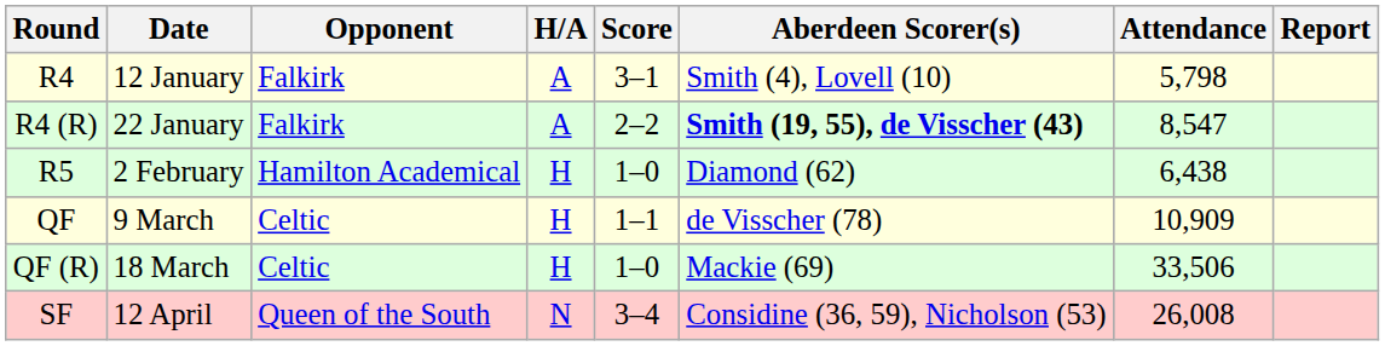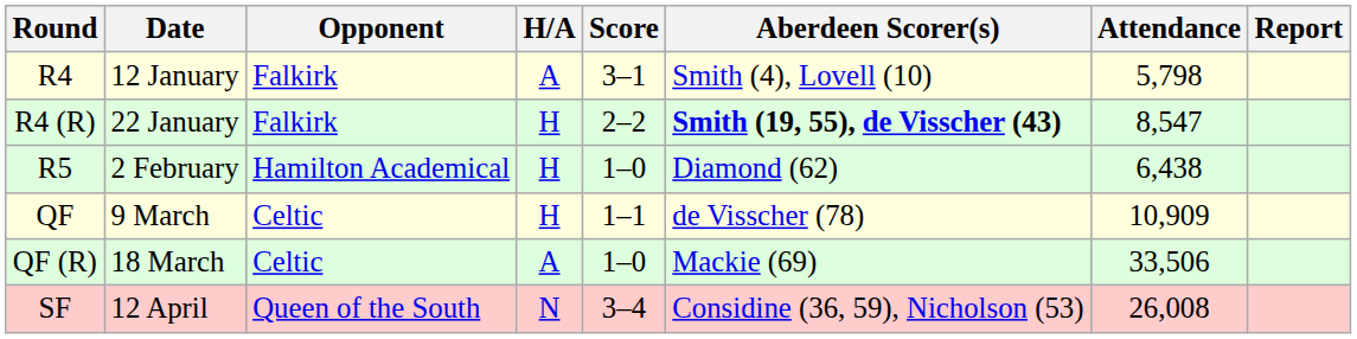 <table class="wikitable" style="text-align:center">
 <tr>
 <th>Round</th>
 <th>Date</th>
 <th>Opponent</th>
 <th>H/A</th>
 <th>Score</th>
 <th>Aberdeen Scorer(s)</th>
 <th>Attendance</th>
 <th>Report</th>
 </tr>
 <tr bgcolor=#ffffdd>
 <td>R4</td>
 <td align=left>12 January</td>
 <td align=left><a href='#'>Falkirk</a></td>
 <td><a href='#'>A</a></td>
 <td>3–1</td>
 <td align=left><a href='#'>Smith</a> (4), <a href='#'>Lovell</a> (10)</td>
 <td>5,798</td>
 <td></td>
 </tr>
 <tr bgcolor=#ddffdd>
 <td>R4 (R)</td>
 <td align=left>22 January</td>
 <td align=left><a href='#'>Falkirk</a></td>
-<td><a href='#'>A</a></td>
+<td><a href='#'>H</a></td>
 <td>2–2</td>
 <td align=left><strong><a href='#'>Smith</a> (19, 55), <a href='#'>de Visscher</a> (43)</strong></td>
 <td>8,547</td>
 <td></td>
 </tr>
 <tr bgcolor=#ddffdd>
 <td>R5</td>
 <td align=left>2 February</td>
 <td align=left><a href='#'>Hamilton Academical</a></td>
 <td><a href='#'>H</a></td>
 <td>1–0</td>
 <td align=left><a href='#'>Diamond</a> (62)</td>
 <td>6,438</td>
 <td></td>
 </tr>
 <tr bgcolor=#ffffdd>
 <td>QF</td>
 <td align=left>9 March</td>
 <td align=left><a href='#'>Celtic</a></td>
 <td><a href='#'>H</a></td>
 <td>1–1</td>
 <td align=left><a href='#'>de Visscher</a> (78)</td>
 <td>10,909</td>
 <td></td>
 </tr>
 <tr bgcolor=#ddffdd>
 <td>QF (R)</td>
 <td align=left>18 March</td>
 <td align=left><a href='#'>Celtic</a></td>
-<td><a href='#'>H</a></td>
+<td><a href='#'>A</a></td>
 <td>1–0</td>
 <td align=left><a href='#'>Mackie</a> (69)</td>
 <td>33,506</td>
 <td></td>
 </tr>
 <tr bgcolor=#FFCCCC>
 <td>SF</td>
 <td align=left>12 April</td>
 <td align=left><a href='#'>Queen of the South</a></td>
 <td><a href='#'>N</a></td>
 <td>3–4</td>
 <td align=left><a href='#'>Considine</a> (36, 59), <a href='#'>Nicholson</a> (53)</td>
 <td>26,008</td>
 <td></td>
 </tr>
 </table>
